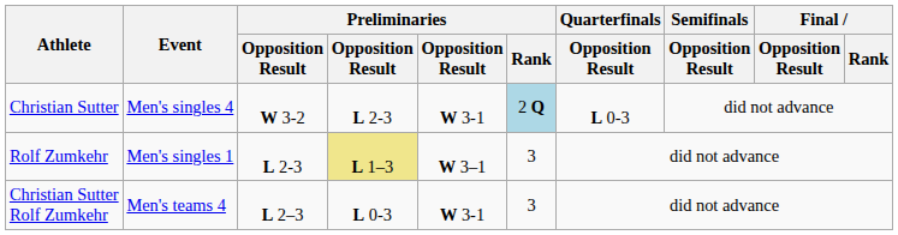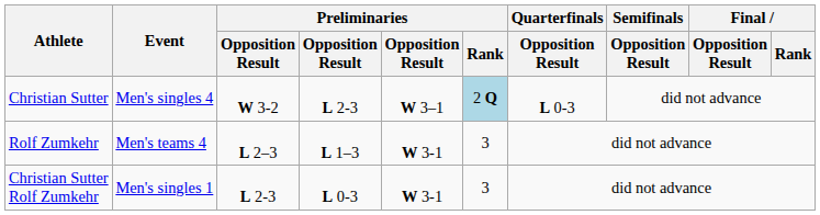 <table class=wikitable style="font-size:90%">
 <tr>
 <th rowspan="2">Athlete</th>
 <th rowspan="2">Event</th>
 <th colspan="4">Preliminaries</th>
 <th>Quarterfinals</th>
 <th>Semifinals</th>
 <th colspan="2">Final / </th>
 </tr>
 <tr>
 <th>Opposition<br>Result</th>
 <th>Opposition<br>Result</th>
 <th>Opposition<br>Result</th>
 <th>Rank</th>
 <th>Opposition<br>Result</th>
 <th>Opposition<br>Result</th>
 <th>Opposition<br>Result</th>
 <th>Rank</th>
 </tr>
 <tr>
 <td><a href='#'>Christian Sutter</a></td>
 <td><a href='#'>Men's singles 4</a></td>
 <td align="center"><br><strong>W</strong> 3-2</td>
 <td align="center"><br><strong>L</strong> 2-3</td>
-<td align="center"><br><strong>W</strong> 3-1</td>
+<td align="center"><br><strong>W</strong> 3–1</td>
 <td align="center" style="background: lightblue;">2 <strong>Q</strong></td>
 <td align="center"><br><strong>L</strong> 0-3</td>
 <td align="center" colspan="3">did not advance</td>
 </tr>
 <tr>
 <td><a href='#'>Rolf Zumkehr</a></td>
-<td><a href='#'>Men's singles 1</a></td>
-<td align="center"><br><strong>L</strong> 2-3</td>
-<td align="center" style="background: khaki;"><br><strong>L</strong> 1–3</td>
-<td align="center"><br><strong>W</strong> 3–1</td>
+<td><a href='#'>Men's teams 4</a></td>
+<td align="center"><br><strong>L</strong> 2–3</td>
+<td align="center"><br><strong>L</strong> 1–3</td>
+<td align="center"><br><strong>W</strong> 3-1</td>
 <td align="center">3</td>
 <td align="center" colspan="4">did not advance</td>
 </tr>
 <tr>
 <td><a href='#'>Christian Sutter</a><br> <a href='#'>Rolf Zumkehr</a></td>
-<td><a href='#'>Men's teams 4</a></td>
-<td align="center"><br><strong>L</strong> 2–3</td>
+<td><a href='#'>Men's singles 1</a></td>
+<td align="center"><br><strong>L</strong> 2-3</td>
 <td align="center"><br><strong>L</strong> 0-3</td>
 <td align="center"><br><strong>W</strong> 3-1</td>
 <td align="center">3</td>
 <td align="center" colspan="4">did not advance</td>
 </tr>
 </table>
